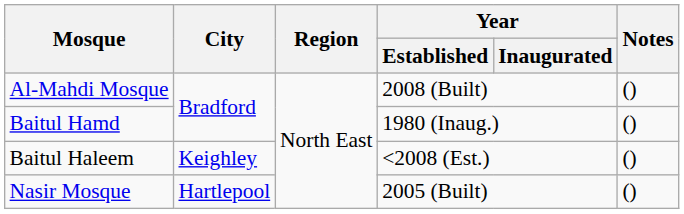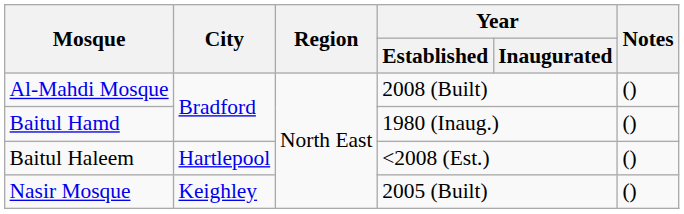 <table class="wikitable sortable">
 <tr>
 <th rowspan="2">Mosque</th>
 <th rowspan="2">City</th>
 <th rowspan="2">Region</th>
 <th colspan="2">Year</th>
 <th rowspan="2">Notes</th>
 </tr>
 <tr>
 <th>Established</th>
 <th>Inaugurated</th>
 </tr>
 <tr>
 <td><a href='#'>Al-Mahdi Mosque</a></td>
 <td rowspan="2"><a href='#'>Bradford</a></td>
 <td rowspan="4">North East</td>
 <td colspan="2">2008 (Built)</td>
 <td>()</td>
 </tr>
 <tr>
 <td><a href='#'>Baitul Hamd</a></td>
 <td colspan="2">1980 (Inaug.)</td>
 <td>()</td>
 </tr>
 <tr>
 <td>Baitul Haleem</td>
-<td><a href='#'>Keighley</a></td>
+<td><a href='#'>Hartlepool</a></td>
 <td colspan="2"><2008 (Est.)</td>
 <td>()</td>
 </tr>
 <tr>
 <td><a href='#'>Nasir Mosque</a></td>
-<td><a href='#'>Hartlepool</a></td>
+<td><a href='#'>Keighley</a></td>
 <td colspan="2">2005 (Built)</td>
 <td>()</td>
 </tr>
 </table>
